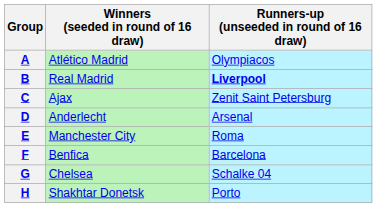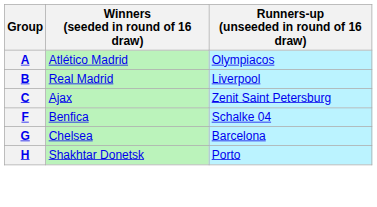 <table class="wikitable">
 <tr>
 <th>Group</th>
 <th width=210>Winners<br>(seeded in round of 16 draw)</th>
 <th width=210>Runners-up<br>(unseeded in round of 16 draw)</th>
 </tr>
 <tr>
 <th><a href='#'>A</a></th>
 <td bgcolor=#BBF3BB> <a href='#'>Atlético Madrid</a></td>
 <td bgcolor=#BBF3FF> <a href='#'>Olympiacos</a></td>
 </tr>
 <tr>
 <th><a href='#'>B</a></th>
 <td bgcolor=#BBF3BB> <a href='#'>Real Madrid</a></td>
-<td bgcolor=#BBF3FF><strong> <a href='#'>Liverpool</a></strong></td>
+<td bgcolor=#BBF3FF> <a href='#'>Liverpool</a></td>
 </tr>
 <tr>
 <th><a href='#'>C</a></th>
 <td bgcolor=#BBF3BB> <a href='#'>Ajax</a></td>
 <td bgcolor=#BBF3FF> <a href='#'>Zenit Saint Petersburg</a></td>
 </tr>
 <tr>
-<th><a href='#'>D</a></th>
-<td bgcolor=#BBF3BB> <a href='#'>Anderlecht</a></td>
-<td bgcolor=#BBF3FF> <a href='#'>Arsenal</a></td>
-</tr>
-<tr>
-<th><a href='#'>E</a></th>
-<td bgcolor=#BBF3BB> <a href='#'>Manchester City</a></td>
-<td bgcolor=#BBF3FF> <a href='#'>Roma</a></td>
-</tr>
-<tr>
 <th><a href='#'>F</a></th>
 <td bgcolor=#BBF3BB> <a href='#'>Benfica</a></td>
-<td bgcolor=#BBF3FF> <a href='#'>Barcelona</a></td>
+<td bgcolor=#BBF3FF> <a href='#'>Schalke 04</a></td>
 </tr>
 <tr>
 <th><a href='#'>G</a></th>
 <td bgcolor=#BBF3BB> <a href='#'>Chelsea</a></td>
-<td bgcolor=#BBF3FF> <a href='#'>Schalke 04</a></td>
+<td bgcolor=#BBF3FF> <a href='#'>Barcelona</a></td>
 </tr>
 <tr>
 <th><a href='#'>H</a></th>
 <td bgcolor=#BBF3BB> <a href='#'>Shakhtar Donetsk</a></td>
 <td bgcolor=#BBF3FF> <a href='#'>Porto</a></td>
 </tr>
 </table>
